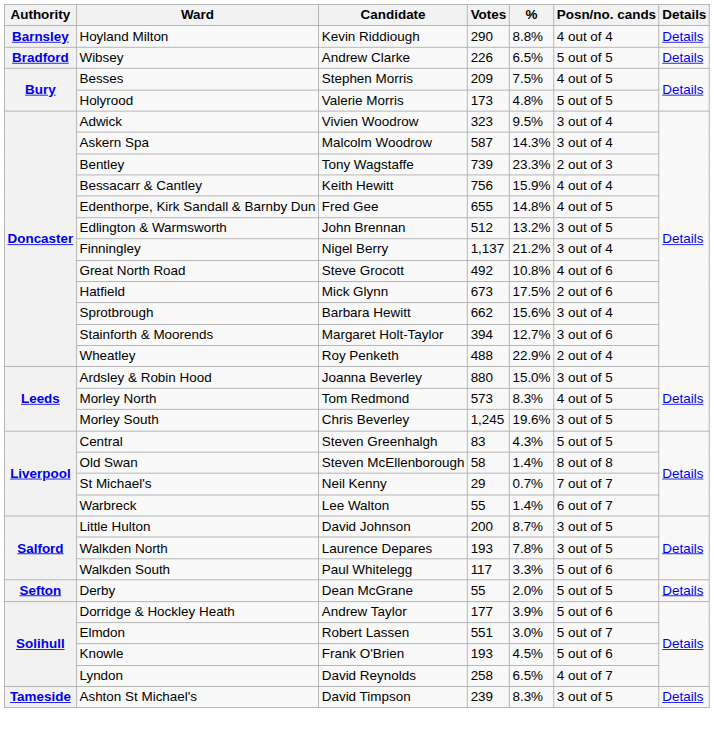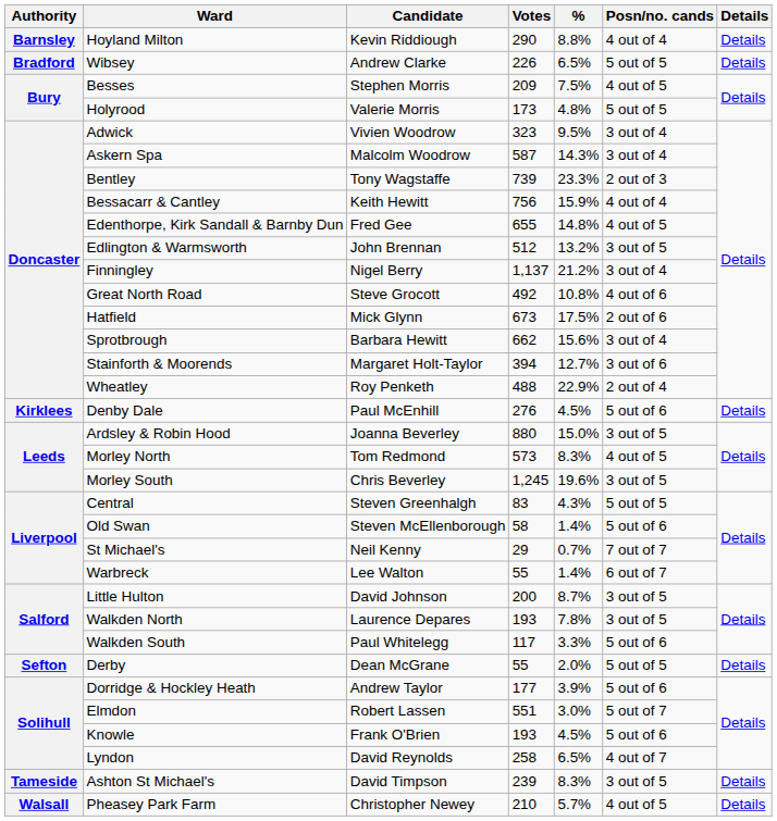 <table class="wikitable">
 <tr>
 <th>Authority</th>
 <th>Ward</th>
 <th>Candidate</th>
 <th>Votes</th>
 <th>%</th>
 <th>Posn/no. cands</th>
 <th>Details</th>
 </tr>
 <tr>
 <th><a href='#'>Barnsley</a></th>
 <td>Hoyland Milton</td>
 <td>Kevin Riddiough</td>
 <td>290</td>
 <td>8.8%</td>
 <td>4 out of 4</td>
 <td><a href='#'>Details</a></td>
 </tr>
 <tr>
 <th><a href='#'>Bradford</a></th>
 <td>Wibsey</td>
 <td>Andrew Clarke</td>
 <td>226</td>
 <td>6.5%</td>
 <td>5 out of 5</td>
 <td><a href='#'>Details</a></td>
 </tr>
 <tr>
 <th rowspan=2><a href='#'>Bury</a></th>
 <td>Besses</td>
 <td>Stephen Morris</td>
 <td>209</td>
 <td>7.5%</td>
 <td>4 out of 5</td>
 <td rowspan=2><a href='#'>Details</a></td>
 </tr>
 <tr>
 <td>Holyrood</td>
 <td>Valerie Morris</td>
 <td>173</td>
 <td>4.8%</td>
 <td>5 out of 5</td>
 </tr>
 <tr>
 <th rowspan=12><a href='#'>Doncaster</a></th>
 <td>Adwick</td>
 <td>Vivien Woodrow</td>
 <td>323</td>
 <td>9.5%</td>
 <td>3 out of 4</td>
 <td rowspan=12><a href='#'>Details</a></td>
 </tr>
 <tr>
 <td>Askern Spa</td>
 <td>Malcolm Woodrow</td>
 <td>587</td>
 <td>14.3%</td>
 <td>3 out of 4</td>
 </tr>
 <tr>
 <td>Bentley</td>
 <td>Tony Wagstaffe</td>
 <td>739</td>
 <td>23.3%</td>
 <td>2 out of 3</td>
 </tr>
 <tr>
 <td>Bessacarr & Cantley</td>
 <td>Keith Hewitt</td>
 <td>756</td>
 <td>15.9%</td>
 <td>4 out of 4</td>
 </tr>
 <tr>
 <td>Edenthorpe, Kirk Sandall & Barnby Dun</td>
 <td>Fred Gee</td>
 <td>655</td>
 <td>14.8%</td>
 <td>4 out of 5</td>
 </tr>
 <tr>
 <td>Edlington & Warmsworth</td>
 <td>John Brennan</td>
 <td>512</td>
 <td>13.2%</td>
 <td>3 out of 5</td>
 </tr>
 <tr>
 <td>Finningley</td>
 <td>Nigel Berry</td>
 <td>1,137</td>
 <td>21.2%</td>
 <td>3 out of 4</td>
 </tr>
 <tr>
 <td>Great North Road</td>
 <td>Steve Grocott</td>
 <td>492</td>
 <td>10.8%</td>
 <td>4 out of 6</td>
 </tr>
 <tr>
 <td>Hatfield</td>
 <td>Mick Glynn</td>
 <td>673</td>
 <td>17.5%</td>
 <td>2 out of 6</td>
 </tr>
 <tr>
 <td>Sprotbrough</td>
 <td>Barbara Hewitt</td>
 <td>662</td>
 <td>15.6%</td>
 <td>3 out of 4</td>
 </tr>
 <tr>
 <td>Stainforth & Moorends</td>
 <td>Margaret Holt-Taylor</td>
 <td>394</td>
 <td>12.7%</td>
 <td>3 out of 6</td>
 </tr>
 <tr>
 <td>Wheatley</td>
 <td>Roy Penketh</td>
 <td>488</td>
 <td>22.9%</td>
 <td>2 out of 4</td>
 </tr>
 <tr>
+<th><a href='#'>Kirklees</a></th>
+<td>Denby Dale</td>
+<td>Paul McEnhill</td>
+<td>276</td>
+<td>4.5%</td>
+<td>5 out of 6</td>
+<td><a href='#'>Details</a></td>
+</tr>
+<tr>
 <th rowspan=3><a href='#'>Leeds</a></th>
 <td>Ardsley & Robin Hood</td>
 <td>Joanna Beverley</td>
 <td>880</td>
 <td>15.0%</td>
 <td>3 out of 5</td>
 <td rowspan=3><a href='#'>Details</a></td>
 </tr>
 <tr>
 <td>Morley North</td>
 <td>Tom Redmond</td>
 <td>573</td>
 <td>8.3%</td>
 <td>4 out of 5</td>
 </tr>
 <tr>
 <td>Morley South</td>
 <td>Chris Beverley</td>
 <td>1,245</td>
 <td>19.6%</td>
 <td>3 out of 5</td>
 </tr>
 <tr>
 <th rowspan=4><a href='#'>Liverpool</a></th>
 <td>Central</td>
 <td>Steven Greenhalgh</td>
 <td>83</td>
 <td>4.3%</td>
 <td>5 out of 5</td>
 <td rowspan=4><a href='#'>Details</a></td>
 </tr>
 <tr>
 <td>Old Swan</td>
 <td>Steven McEllenborough</td>
 <td>58</td>
 <td>1.4%</td>
-<td>8 out of 8</td>
+<td>5 out of 6</td>
 </tr>
 <tr>
 <td>St Michael's</td>
 <td>Neil Kenny</td>
 <td>29</td>
 <td>0.7%</td>
 <td>7 out of 7</td>
 </tr>
 <tr>
 <td>Warbreck</td>
 <td>Lee Walton</td>
 <td>55</td>
 <td>1.4%</td>
 <td>6 out of 7</td>
 </tr>
 <tr>
 <th rowspan=3><a href='#'>Salford</a></th>
 <td>Little Hulton</td>
 <td>David Johnson</td>
 <td>200</td>
 <td>8.7%</td>
 <td>3 out of 5</td>
 <td rowspan=3><a href='#'>Details</a></td>
 </tr>
 <tr>
 <td>Walkden North</td>
 <td>Laurence Depares</td>
 <td>193</td>
 <td>7.8%</td>
 <td>3 out of 5</td>
 </tr>
 <tr>
 <td>Walkden South</td>
 <td>Paul Whitelegg</td>
 <td>117</td>
 <td>3.3%</td>
 <td>5 out of 6</td>
 </tr>
 <tr>
 <th><a href='#'>Sefton</a></th>
 <td>Derby</td>
 <td>Dean McGrane</td>
 <td>55</td>
 <td>2.0%</td>
 <td>5 out of 5</td>
 <td><a href='#'>Details</a></td>
 </tr>
 <tr>
 <th rowspan=4><a href='#'>Solihull</a></th>
 <td>Dorridge & Hockley Heath</td>
 <td>Andrew Taylor</td>
 <td>177</td>
 <td>3.9%</td>
 <td>5 out of 6</td>
 <td rowspan=4><a href='#'>Details</a></td>
 </tr>
 <tr>
 <td>Elmdon</td>
 <td>Robert Lassen</td>
 <td>551</td>
 <td>3.0%</td>
 <td>5 out of 7</td>
 </tr>
 <tr>
 <td>Knowle</td>
 <td>Frank O'Brien</td>
 <td>193</td>
 <td>4.5%</td>
 <td>5 out of 6</td>
 </tr>
 <tr>
 <td>Lyndon</td>
 <td>David Reynolds</td>
 <td>258</td>
 <td>6.5%</td>
 <td>4 out of 7</td>
 </tr>
 <tr>
 <th><a href='#'>Tameside</a></th>
 <td>Ashton St Michael's</td>
 <td>David Timpson</td>
 <td>239</td>
 <td>8.3%</td>
 <td>3 out of 5</td>
 <td><a href='#'>Details</a></td>
 </tr>
+<tr>
+<th><a href='#'>Walsall</a></th>
+<td>Pheasey Park Farm</td>
+<td>Christopher Newey</td>
+<td>210</td>
+<td>5.7%</td>
+<td>4 out of 5</td>
+<td><a href='#'>Details</a></td>
+</tr>
 </table>
